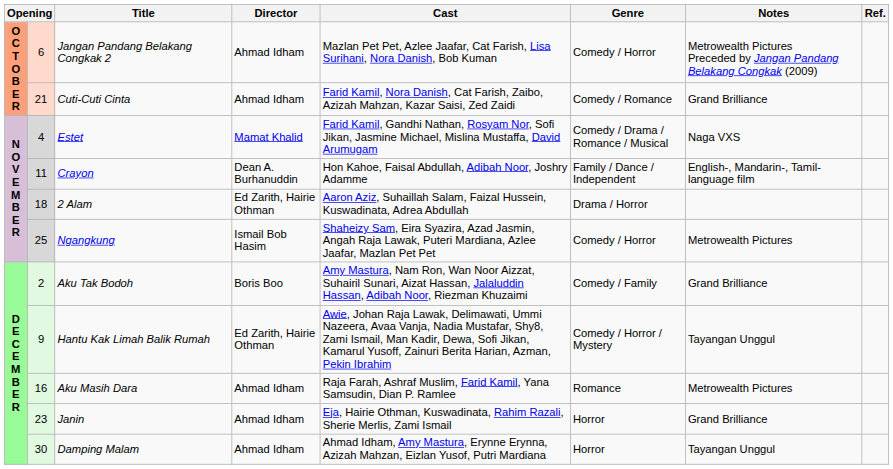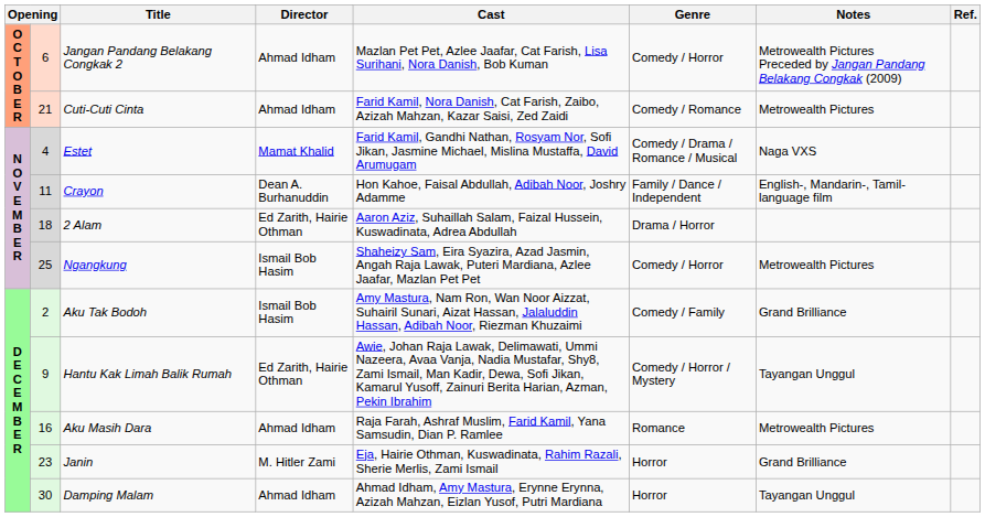 <table class="wikitable" width="100%">
 <tr>
 <th colspan="2">Opening</th>
 <th style="width:20%;">Title</th>
 <th style="width:10%;">Director</th>
 <th>Cast</th>
 <th style="width:13%">Genre</th>
 <th style="width:20%">Notes</th>
 <th>Ref.</th>
 </tr>
 <tr>
 <th rowspan=2 style="text-align:center; background:#ffa07a;">O<br>C<br>T<br>O<br>B<br>E<br>R</th>
 <td rowspan=1 style="text-align:center; background:#ffdacc;">6</td>
 <td><em>Jangan Pandang Belakang Congkak 2</em></td>
 <td>Ahmad Idham</td>
 <td>Mazlan Pet Pet, Azlee Jaafar, Cat Farish, <a href='#'>Lisa Surihani</a>, <a href='#'>Nora Danish</a>, Bob Kuman</td>
 <td>Comedy / Horror</td>
 <td><br>Metrowealth Pictures<br>Preceded by <em><a href='#'>Jangan Pandang Belakang Congkak</a></em> (2009)</td>
 <td></td>
 </tr>
 <tr>
 <td rowspan=1 style="text-align:center; background:#ffdacc;">21</td>
 <td><em>Cuti-Cuti Cinta</em></td>
 <td>Ahmad Idham</td>
 <td><a href='#'>Farid Kamil</a>, <a href='#'>Nora Danish</a>, Cat Farish, Zaibo, Azizah Mahzan, Kazar Saisi, Zed Zaidi</td>
 <td>Comedy / Romance</td>
-<td>Grand Brilliance</td>
+<td>Metrowealth Pictures</td>
 <td></td>
 </tr>
 <tr>
 <th rowspan="4" style="text-align:center; background:thistle;">N<br>O<br>V<br>E<br>M<br>B<br>E<br>R</th>
 <td rowspan=1 style="text-align:center; background:#d8d8d8;">4</td>
 <td><em><a href='#'>Estet</a></em></td>
 <td><a href='#'>Mamat Khalid</a></td>
 <td><a href='#'>Farid Kamil</a>, Gandhi Nathan, <a href='#'>Rosyam Nor</a>, Sofi Jikan, Jasmine Michael, Mislina Mustaffa, <a href='#'>David Arumugam</a></td>
 <td>Comedy / Drama / Romance / Musical</td>
 <td>Naga VXS</td>
 <td></td>
 </tr>
 <tr>
 <td rowspan=1 style="text-align:center; background:#d8d8d8;">11</td>
 <td><em><a href='#'>Crayon</a></em></td>
 <td>Dean A. Burhanuddin</td>
 <td>Hon Kahoe, Faisal Abdullah, <a href='#'>Adibah Noor</a>, Joshry Adamme</td>
 <td>Family / Dance / Independent</td>
 <td>English-, Mandarin-, Tamil-language film</td>
 <td></td>
 </tr>
 <tr>
 <td rowspan=1 style="text-align:center; background:#d8d8d8;">18</td>
 <td><em>2 Alam</em></td>
 <td>Ed Zarith, Hairie Othman</td>
 <td><a href='#'>Aaron Aziz</a>, Suhaillah Salam, Faizal Hussein, Kuswadinata, Adrea Abdullah</td>
 <td>Drama / Horror</td>
 <td></td>
 <td></td>
 </tr>
 <tr>
 <td style="text-align:center; background:#d8d8d8;">25</td>
 <td><em><a href='#'>Ngangkung</a></em></td>
 <td>Ismail Bob Hasim</td>
 <td><a href='#'>Shaheizy Sam</a>, Eira Syazira, Azad Jasmin, Angah Raja Lawak, Puteri Mardiana, Azlee Jaafar, Mazlan Pet Pet</td>
 <td>Comedy / Horror</td>
 <td>Metrowealth Pictures</td>
 <td></td>
 </tr>
 <tr>
 <th rowspan="5" style="text-align:center; background:#98fb98;">D<br>E<br>C<br>E<br>M<br>B<br>E<br>R</th>
 <td style="text-align:center; background:#e0f9e0;">2</td>
 <td><em>Aku Tak Bodoh</em></td>
-<td>Boris Boo</td>
+<td>Ismail Bob Hasim</td>
 <td><a href='#'>Amy Mastura</a>, Nam Ron, Wan Noor Aizzat, Suhairil Sunari, Aizat Hassan, <a href='#'>Jalaluddin Hassan</a>, <a href='#'>Adibah Noor</a>, Riezman Khuzaimi</td>
 <td>Comedy / Family</td>
 <td>Grand Brilliance</td>
 <td></td>
 </tr>
 <tr>
 <td rowspan=1 style="text-align:center; background:#e0f9e0;">9</td>
 <td><em>Hantu Kak Limah Balik Rumah</em></td>
 <td>Ed Zarith, Hairie Othman</td>
 <td><a href='#'>Awie</a>, Johan Raja Lawak, Delimawati, Ummi Nazeera, Avaa Vanja, Nadia Mustafar, Shy8, Zami Ismail, Man Kadir, Dewa, Sofi Jikan, Kamarul Yusoff, Zainuri Berita Harian, Azman, <a href='#'>Pekin Ibrahim</a></td>
 <td>Comedy / Horror / Mystery</td>
 <td>Tayangan Unggul</td>
 <td></td>
 </tr>
 <tr>
 <td rowspan=1 style="text-align:center; background:#e0f9e0;">16</td>
 <td><em>Aku Masih Dara</em></td>
 <td>Ahmad Idham</td>
 <td>Raja Farah, Ashraf Muslim, <a href='#'>Farid Kamil</a>, Yana Samsudin, Dian P. Ramlee</td>
 <td>Romance</td>
 <td>Metrowealth Pictures</td>
 <td></td>
 </tr>
 <tr>
 <td rowspan=1 style="text-align:center; background:#e0f9e0;">23</td>
 <td><em>Janin</em></td>
-<td>Ahmad Idham</td>
+<td>M. Hitler Zami</td>
 <td><a href='#'>Eja</a>, Hairie Othman, Kuswadinata, <a href='#'>Rahim Razali</a>, Sherie Merlis, Zami Ismail</td>
 <td>Horror</td>
 <td>Grand Brilliance</td>
 <td></td>
 </tr>
 <tr>
 <td rowspan=1 style="text-align:center; background:#e0f9e0;">30</td>
 <td><em>Damping Malam</em></td>
 <td>Ahmad Idham</td>
 <td>Ahmad Idham, <a href='#'>Amy Mastura</a>, Erynne Erynna, Azizah Mahzan, Eizlan Yusof, Putri Mardiana</td>
 <td>Horror</td>
 <td>Tayangan Unggul</td>
 <td></td>
 </tr>
 </table>
